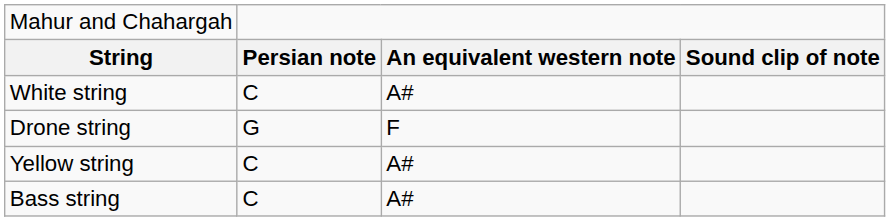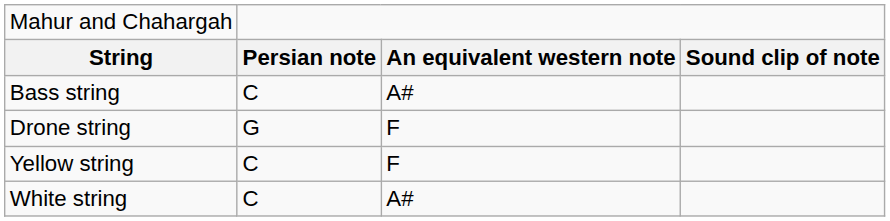 <table class="wikitable">
 <tr>
 <td>Mahur and Chahargah</td>
 </tr>
 <tr>
 <th>String</th>
 <th>Persian note</th>
 <th>An equivalent western note</th>
 <th>Sound clip of note</th>
 </tr>
 <tr>
-<td>White string</td>
+<td>Bass string</td>
 <td>C</td>
 <td>A#</td>
 <td></td>
 </tr>
 <tr>
 <td>Drone string</td>
 <td>G</td>
 <td>F</td>
 <td></td>
 </tr>
 <tr>
 <td>Yellow string</td>
 <td>C</td>
-<td>A#</td>
+<td>F</td>
 <td></td>
 </tr>
 <tr>
-<td>Bass string</td>
+<td>White string</td>
 <td>C</td>
 <td>A#</td>
 <td></td>
 </tr>
 </table>
